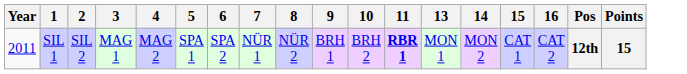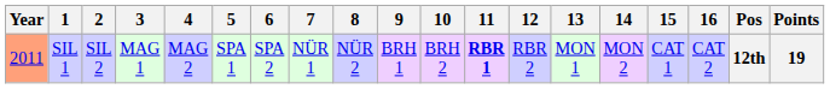 <table class="wikitable" style="text-align:center; font-size:90%">
 <tr>
 <th>Year</th>
 <th>1</th>
 <th>2</th>
 <th>3</th>
 <th>4</th>
 <th>5</th>
 <th>6</th>
 <th>7</th>
 <th>8</th>
 <th>9</th>
 <th>10</th>
 <th>11</th>
+<th>12</th>
 <th>13</th>
 <th>14</th>
 <th>15</th>
 <th>16</th>
 <th>Pos</th>
 <th>Points</th>
 </tr>
 <tr>
-<td><a href='#'>2011</a></td>
+<td style="background: lightsalmon;"><a href='#'>2011</a></td>
 <td style="background:#CFCFFF;"><a href='#'>SIL<br>1</a><br></td>
 <td style="background:#CFCFFF;"><a href='#'>SIL<br>2</a><br></td>
 <td style="background:#DFFFDF;"><a href='#'>MAG<br>1</a><br></td>
 <td style="background:#CFCFFF;"><a href='#'>MAG<br>2</a><br></td>
 <td style="background:#DFFFDF;"><a href='#'>SPA<br>1</a><br></td>
 <td style="background:#DFFFDF;"><a href='#'>SPA<br>2</a><br></td>
 <td style="background:#DFFFDF;"><a href='#'>NÜR<br>1</a><br></td>
 <td style="background:#CFCFFF;"><a href='#'>NÜR<br>2</a><br></td>
 <td style="background:#EFCFFF;"><a href='#'>BRH<br>1</a><br></td>
 <td style="background:#EFCFFF;"><a href='#'>BRH<br>2</a><br></td>
 <td style="background:#EFCFFF;"><strong><a href='#'>RBR<br>1</a><br></strong></td>
+<td style="background:#CFCFFF;"><a href='#'>RBR<br>2</a><br></td>
 <td style="background:#DFFFDF;"><a href='#'>MON<br>1</a><br></td>
 <td style="background:#EFCFFF;"><a href='#'>MON<br>2</a><br></td>
 <td style="background:#CFCFFF;"><a href='#'>CAT<br>1</a><br></td>
 <td style="background:#CFCFFF;"><a href='#'>CAT<br>2</a><br></td>
 <th>12th</th>
-<th>15</th>
+<th>19</th>
 </tr>
 </table>
